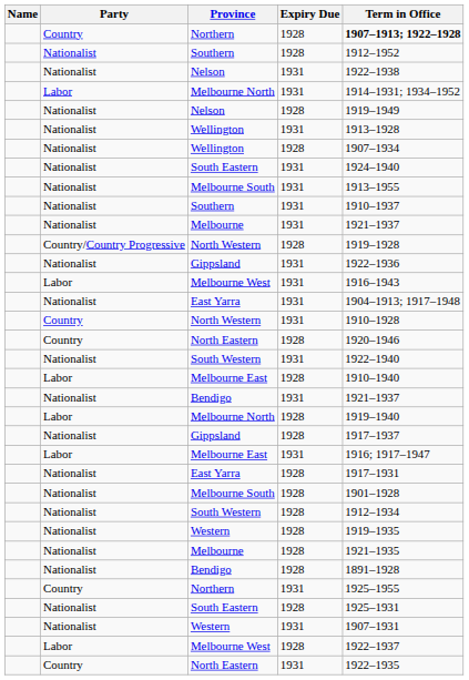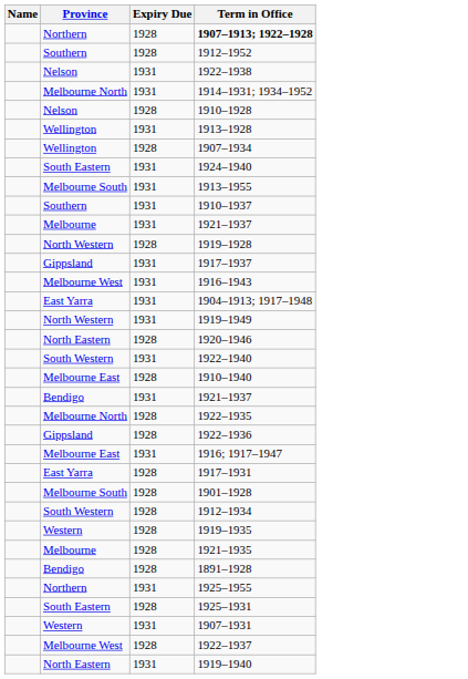 <table class="wikitable sortable">
 <tr>
 <th>Name</th>
-<th>Party</th>
 <th><a href='#'>Province</a></th>
 <th>Expiry Due</th>
 <th>Term in Office</th>
 </tr>
 <tr>
 <td></td>
-<td><a href='#'>Country</a></td>
 <td><a href='#'>Northern</a></td>
 <td>1928</td>
 <td><strong>1907–1913; 1922–1928</strong></td>
 </tr>
 <tr>
 <td></td>
-<td><a href='#'>Nationalist</a></td>
 <td><a href='#'>Southern</a></td>
 <td>1928</td>
 <td>1912–1952</td>
 </tr>
 <tr>
 <td></td>
-<td>Nationalist</td>
 <td><a href='#'>Nelson</a></td>
 <td>1931</td>
 <td>1922–1938</td>
 </tr>
 <tr>
 <td></td>
-<td><a href='#'>Labor</a></td>
 <td><a href='#'>Melbourne North</a></td>
 <td>1931</td>
 <td>1914–1931; 1934–1952</td>
 </tr>
 <tr>
 <td></td>
-<td>Nationalist</td>
 <td><a href='#'>Nelson</a></td>
 <td>1928</td>
-<td>1919–1949</td>
+<td>1910–1928</td>
 </tr>
 <tr>
 <td></td>
-<td>Nationalist</td>
 <td><a href='#'>Wellington</a></td>
 <td>1931</td>
 <td>1913–1928</td>
 </tr>
 <tr>
 <td></td>
-<td>Nationalist</td>
 <td><a href='#'>Wellington</a></td>
 <td>1928</td>
 <td>1907–1934</td>
 </tr>
 <tr>
 <td></td>
-<td>Nationalist</td>
 <td><a href='#'>South Eastern</a></td>
 <td>1931</td>
 <td>1924–1940</td>
 </tr>
 <tr>
 <td></td>
-<td>Nationalist</td>
 <td><a href='#'>Melbourne South</a></td>
 <td>1931</td>
 <td>1913–1955</td>
 </tr>
 <tr>
 <td></td>
-<td>Nationalist</td>
 <td><a href='#'>Southern</a></td>
 <td>1931</td>
 <td>1910–1937</td>
 </tr>
 <tr>
 <td></td>
-<td>Nationalist</td>
 <td><a href='#'>Melbourne</a></td>
 <td>1931</td>
 <td>1921–1937</td>
 </tr>
 <tr>
 <td></td>
-<td>Country/<a href='#'>Country Progressive</a></td>
 <td><a href='#'>North Western</a></td>
 <td>1928</td>
 <td>1919–1928</td>
 </tr>
 <tr>
 <td></td>
-<td>Nationalist</td>
 <td><a href='#'>Gippsland</a></td>
 <td>1931</td>
-<td>1922–1936</td>
+<td>1917–1937</td>
 </tr>
 <tr>
 <td></td>
-<td>Labor</td>
 <td><a href='#'>Melbourne West</a></td>
 <td>1931</td>
 <td>1916–1943</td>
 </tr>
 <tr>
 <td></td>
-<td>Nationalist</td>
 <td><a href='#'>East Yarra</a></td>
 <td>1931</td>
 <td>1904–1913; 1917–1948</td>
 </tr>
 <tr>
 <td></td>
-<td><a href='#'>Country</a></td>
 <td><a href='#'>North Western</a></td>
 <td>1931</td>
-<td>1910–1928</td>
+<td>1919–1949</td>
 </tr>
 <tr>
 <td></td>
-<td>Country</td>
 <td><a href='#'>North Eastern</a></td>
 <td>1928</td>
 <td>1920–1946</td>
 </tr>
 <tr>
 <td></td>
-<td>Nationalist</td>
 <td><a href='#'>South Western</a></td>
 <td>1931</td>
 <td>1922–1940</td>
 </tr>
 <tr>
 <td></td>
-<td>Labor</td>
 <td><a href='#'>Melbourne East</a></td>
 <td>1928</td>
 <td>1910–1940</td>
 </tr>
 <tr>
 <td></td>
-<td>Nationalist</td>
 <td><a href='#'>Bendigo</a></td>
 <td>1931</td>
 <td>1921–1937</td>
 </tr>
 <tr>
 <td></td>
-<td>Labor</td>
 <td><a href='#'>Melbourne North</a></td>
 <td>1928</td>
-<td>1919–1940</td>
+<td>1922–1935</td>
 </tr>
 <tr>
 <td></td>
-<td>Nationalist</td>
 <td><a href='#'>Gippsland</a></td>
 <td>1928</td>
-<td>1917–1937</td>
+<td>1922–1936</td>
 </tr>
 <tr>
 <td></td>
-<td>Labor</td>
 <td><a href='#'>Melbourne East</a></td>
 <td>1931</td>
 <td>1916; 1917–1947</td>
 </tr>
 <tr>
 <td></td>
-<td>Nationalist</td>
 <td><a href='#'>East Yarra</a></td>
 <td>1928</td>
 <td>1917–1931</td>
 </tr>
 <tr>
 <td></td>
-<td>Nationalist</td>
 <td><a href='#'>Melbourne South</a></td>
 <td>1928</td>
 <td>1901–1928</td>
 </tr>
 <tr>
 <td></td>
-<td>Nationalist</td>
 <td><a href='#'>South Western</a></td>
 <td>1928</td>
 <td>1912–1934</td>
 </tr>
 <tr>
 <td></td>
-<td>Nationalist</td>
 <td><a href='#'>Western</a></td>
 <td>1928</td>
 <td>1919–1935</td>
 </tr>
 <tr>
 <td></td>
-<td>Nationalist</td>
 <td><a href='#'>Melbourne</a></td>
 <td>1928</td>
 <td>1921–1935</td>
 </tr>
 <tr>
 <td> </td>
-<td>Nationalist</td>
 <td><a href='#'>Bendigo</a></td>
 <td>1928</td>
 <td>1891–1928</td>
 </tr>
 <tr>
 <td></td>
-<td>Country</td>
 <td><a href='#'>Northern</a></td>
 <td>1931</td>
 <td>1925–1955</td>
 </tr>
 <tr>
 <td></td>
-<td>Nationalist</td>
 <td><a href='#'>South Eastern</a></td>
 <td>1928</td>
 <td>1925–1931</td>
 </tr>
 <tr>
 <td></td>
-<td>Nationalist</td>
 <td><a href='#'>Western</a></td>
 <td>1931</td>
 <td>1907–1931</td>
 </tr>
 <tr>
 <td></td>
-<td>Labor</td>
 <td><a href='#'>Melbourne West</a></td>
 <td>1928</td>
 <td>1922–1937</td>
 </tr>
 <tr>
 <td></td>
-<td>Country</td>
 <td><a href='#'>North Eastern</a></td>
 <td>1931</td>
-<td>1922–1935</td>
+<td>1919–1940</td>
 </tr>
 </table>
